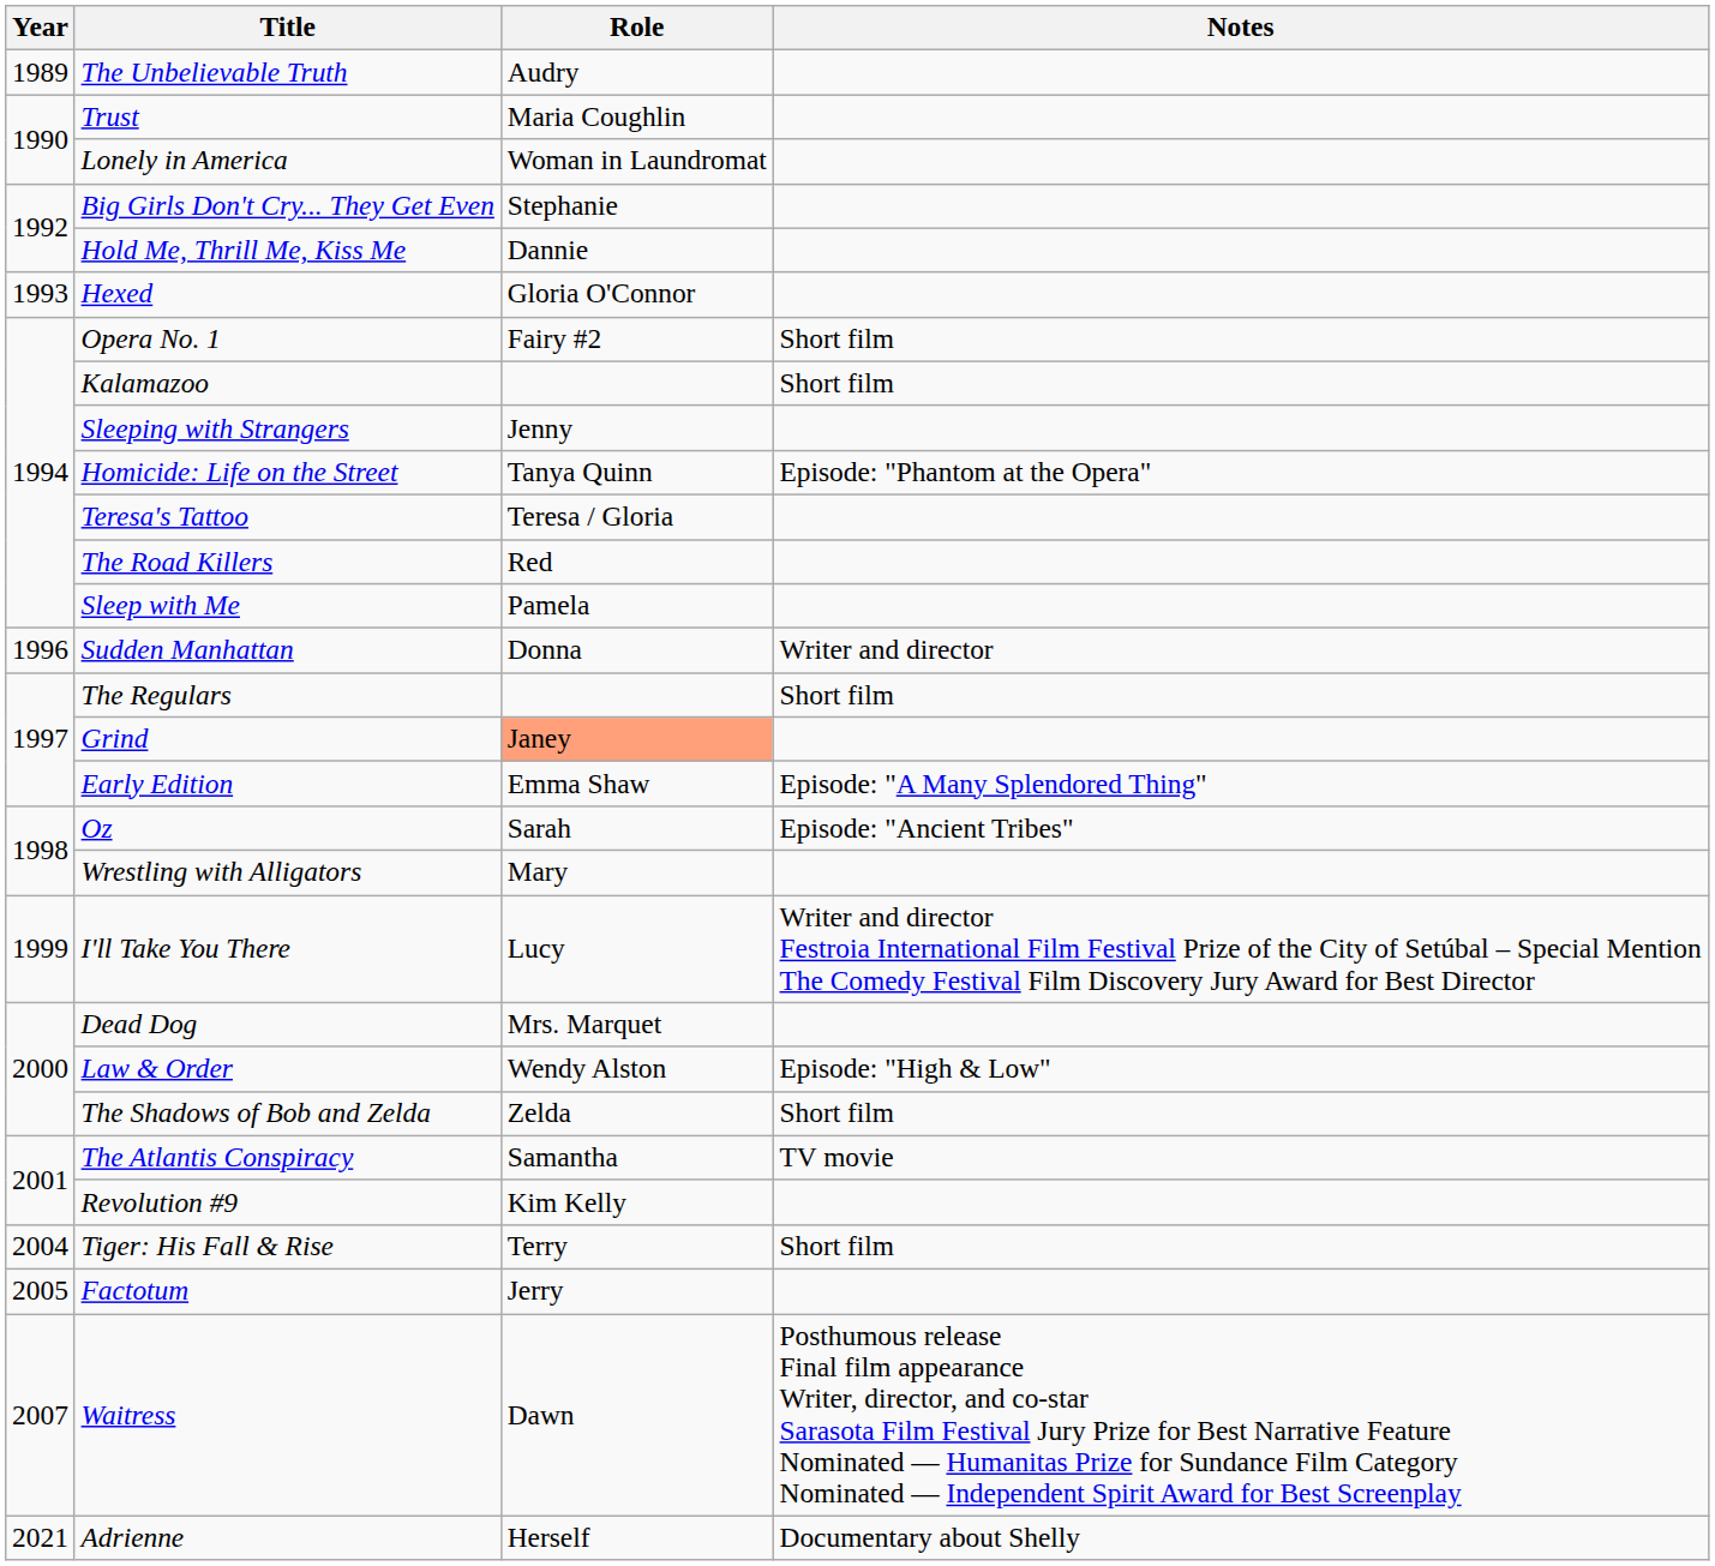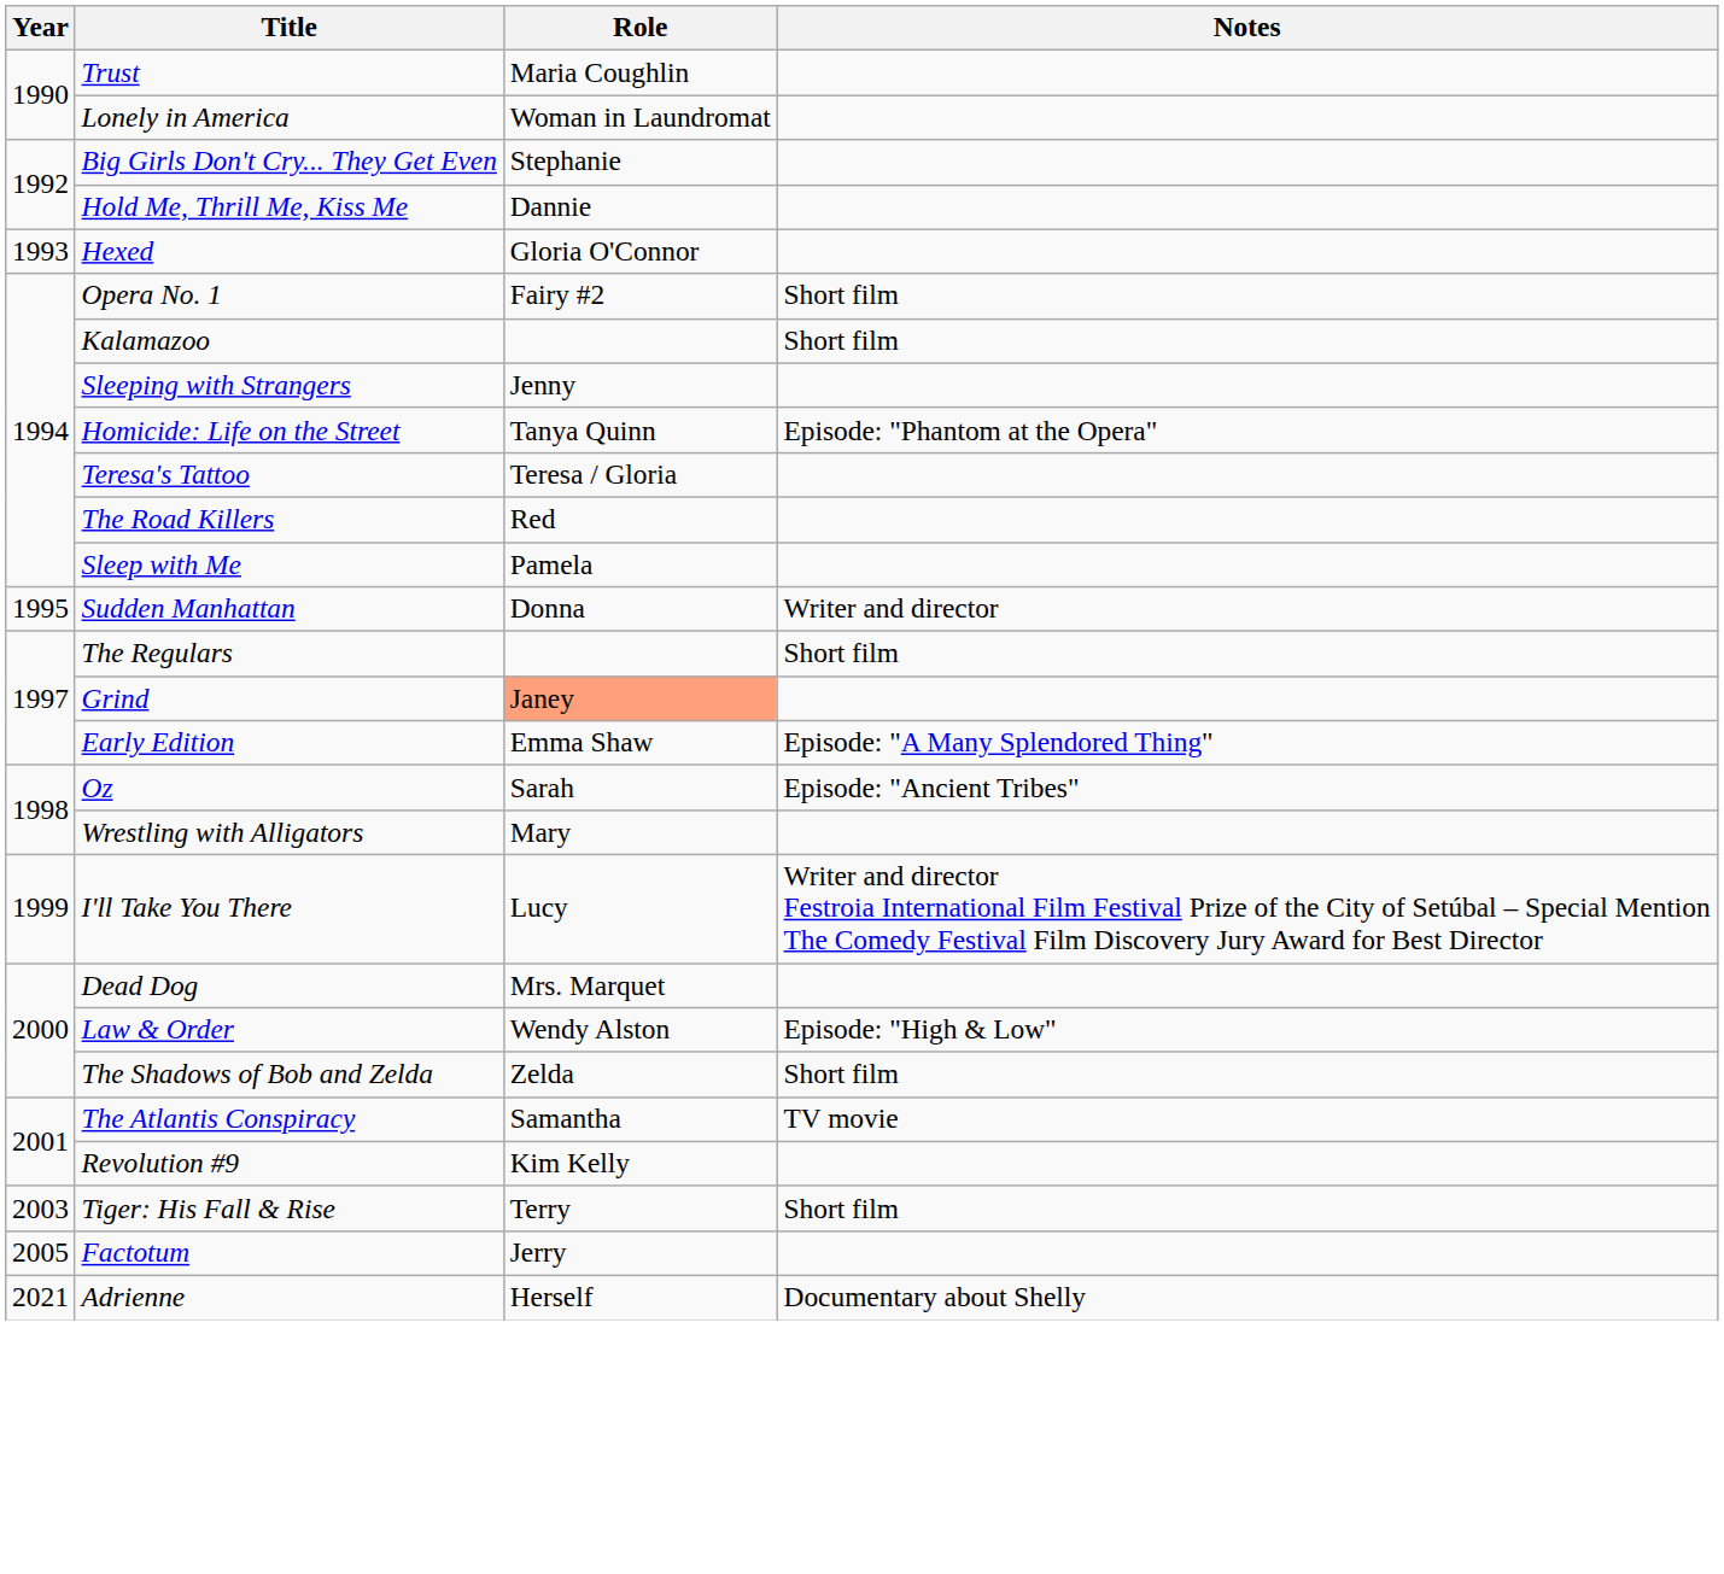 <table class="wikitable sortable">
 <tr>
 <th>Year</th>
 <th>Title</th>
 <th>Role</th>
 <th class="unsortable">Notes</th>
-</tr>
-<tr>
-<td>1989</td>
-<td><em><a href='#'>The Unbelievable Truth</a></em></td>
-<td>Audry</td>
-<td></td>
 </tr>
 <tr>
 <td rowspan="2">1990</td>
 <td><em><a href='#'>Trust</a></em></td>
 <td>Maria Coughlin</td>
 <td></td>
 </tr>
 <tr>
 <td><em>Lonely in America</em></td>
 <td>Woman in Laundromat</td>
 <td></td>
 </tr>
 <tr>
 <td rowspan="2">1992</td>
 <td><em><a href='#'>Big Girls Don't Cry... They Get Even</a></em></td>
 <td>Stephanie</td>
 <td></td>
 </tr>
 <tr>
 <td><em><a href='#'>Hold Me, Thrill Me, Kiss Me</a></em></td>
 <td>Dannie</td>
 <td></td>
 </tr>
 <tr>
 <td>1993</td>
 <td><em><a href='#'>Hexed</a></em></td>
 <td>Gloria O'Connor</td>
 <td></td>
 </tr>
 <tr>
 <td rowspan="7">1994</td>
 <td><em>Opera No. 1</em></td>
 <td>Fairy #2</td>
 <td>Short film</td>
 </tr>
 <tr>
 <td><em>Kalamazoo</em></td>
 <td></td>
 <td>Short film</td>
 </tr>
 <tr>
 <td><em><a href='#'>Sleeping with Strangers</a></em></td>
 <td>Jenny</td>
 <td></td>
 </tr>
 <tr>
 <td><em><a href='#'>Homicide: Life on the Street</a></em></td>
 <td>Tanya Quinn</td>
 <td>Episode: "Phantom at the Opera"</td>
 </tr>
 <tr>
 <td><em><a href='#'>Teresa's Tattoo</a></em></td>
 <td>Teresa / Gloria</td>
 <td></td>
 </tr>
 <tr>
 <td><em><a href='#'>The Road Killers</a></em></td>
 <td>Red</td>
 <td></td>
 </tr>
 <tr>
 <td><em><a href='#'>Sleep with Me</a></em></td>
 <td>Pamela</td>
 <td></td>
 </tr>
 <tr>
-<td>1996</td>
+<td>1995</td>
 <td><em><a href='#'>Sudden Manhattan</a></em></td>
 <td>Donna</td>
 <td>Writer and director</td>
 </tr>
 <tr>
 <td rowspan="3">1997</td>
 <td><em>The Regulars</em></td>
 <td></td>
 <td>Short film</td>
 </tr>
 <tr>
 <td><em><a href='#'>Grind</a></em></td>
 <td style="background: lightsalmon;">Janey</td>
 <td></td>
 </tr>
 <tr>
 <td><em><a href='#'>Early Edition</a></em></td>
 <td>Emma Shaw</td>
 <td>Episode: "<a href='#'>A Many Splendored Thing</a>"</td>
 </tr>
 <tr>
 <td rowspan="2">1998</td>
 <td><em><a href='#'>Oz</a></em></td>
 <td>Sarah</td>
 <td>Episode: "Ancient Tribes"</td>
 </tr>
 <tr>
 <td><em>Wrestling with Alligators</em></td>
 <td>Mary</td>
 <td></td>
 </tr>
 <tr>
 <td>1999</td>
 <td><em>I'll Take You There</em></td>
 <td>Lucy</td>
 <td>Writer and director<br><a href='#'>Festroia International Film Festival</a> Prize of the City of Setúbal – Special Mention<br><a href='#'>The Comedy Festival</a> Film Discovery Jury Award for Best Director</td>
 </tr>
 <tr>
 <td rowspan="3">2000</td>
 <td><em>Dead Dog</em></td>
 <td>Mrs. Marquet</td>
 <td></td>
 </tr>
 <tr>
 <td><em><a href='#'>Law & Order</a></em></td>
 <td>Wendy Alston</td>
 <td>Episode: "High & Low"</td>
 </tr>
 <tr>
 <td><em>The Shadows of Bob and Zelda</em></td>
 <td>Zelda</td>
 <td>Short film</td>
 </tr>
 <tr>
 <td rowspan="2">2001</td>
 <td><em><a href='#'>The Atlantis Conspiracy</a></em></td>
 <td>Samantha</td>
 <td>TV movie</td>
 </tr>
 <tr>
 <td><em>Revolution #9</em></td>
 <td>Kim Kelly</td>
 <td></td>
 </tr>
 <tr>
-<td>2004</td>
+<td>2003</td>
 <td><em>Tiger: His Fall & Rise</em></td>
 <td>Terry</td>
 <td>Short film</td>
 </tr>
 <tr>
 <td>2005</td>
 <td><em><a href='#'>Factotum</a></em></td>
 <td>Jerry</td>
 <td></td>
 </tr>
 <tr>
-<td>2007</td>
-<td><em><a href='#'>Waitress</a></em></td>
-<td>Dawn</td>
-<td>Posthumous release <br>Final film appearance<br>Writer, director, and co-star<br><a href='#'>Sarasota Film Festival</a> Jury Prize for Best Narrative Feature<br>Nominated — <a href='#'>Humanitas Prize</a> for Sundance Film Category<br>Nominated — <a href='#'>Independent Spirit Award for Best Screenplay</a></td>
-</tr>
-<tr>
 <td>2021</td>
 <td><em>Adrienne</em></td>
 <td>Herself</td>
 <td>Documentary about Shelly</td>
 </tr>
 </table>
